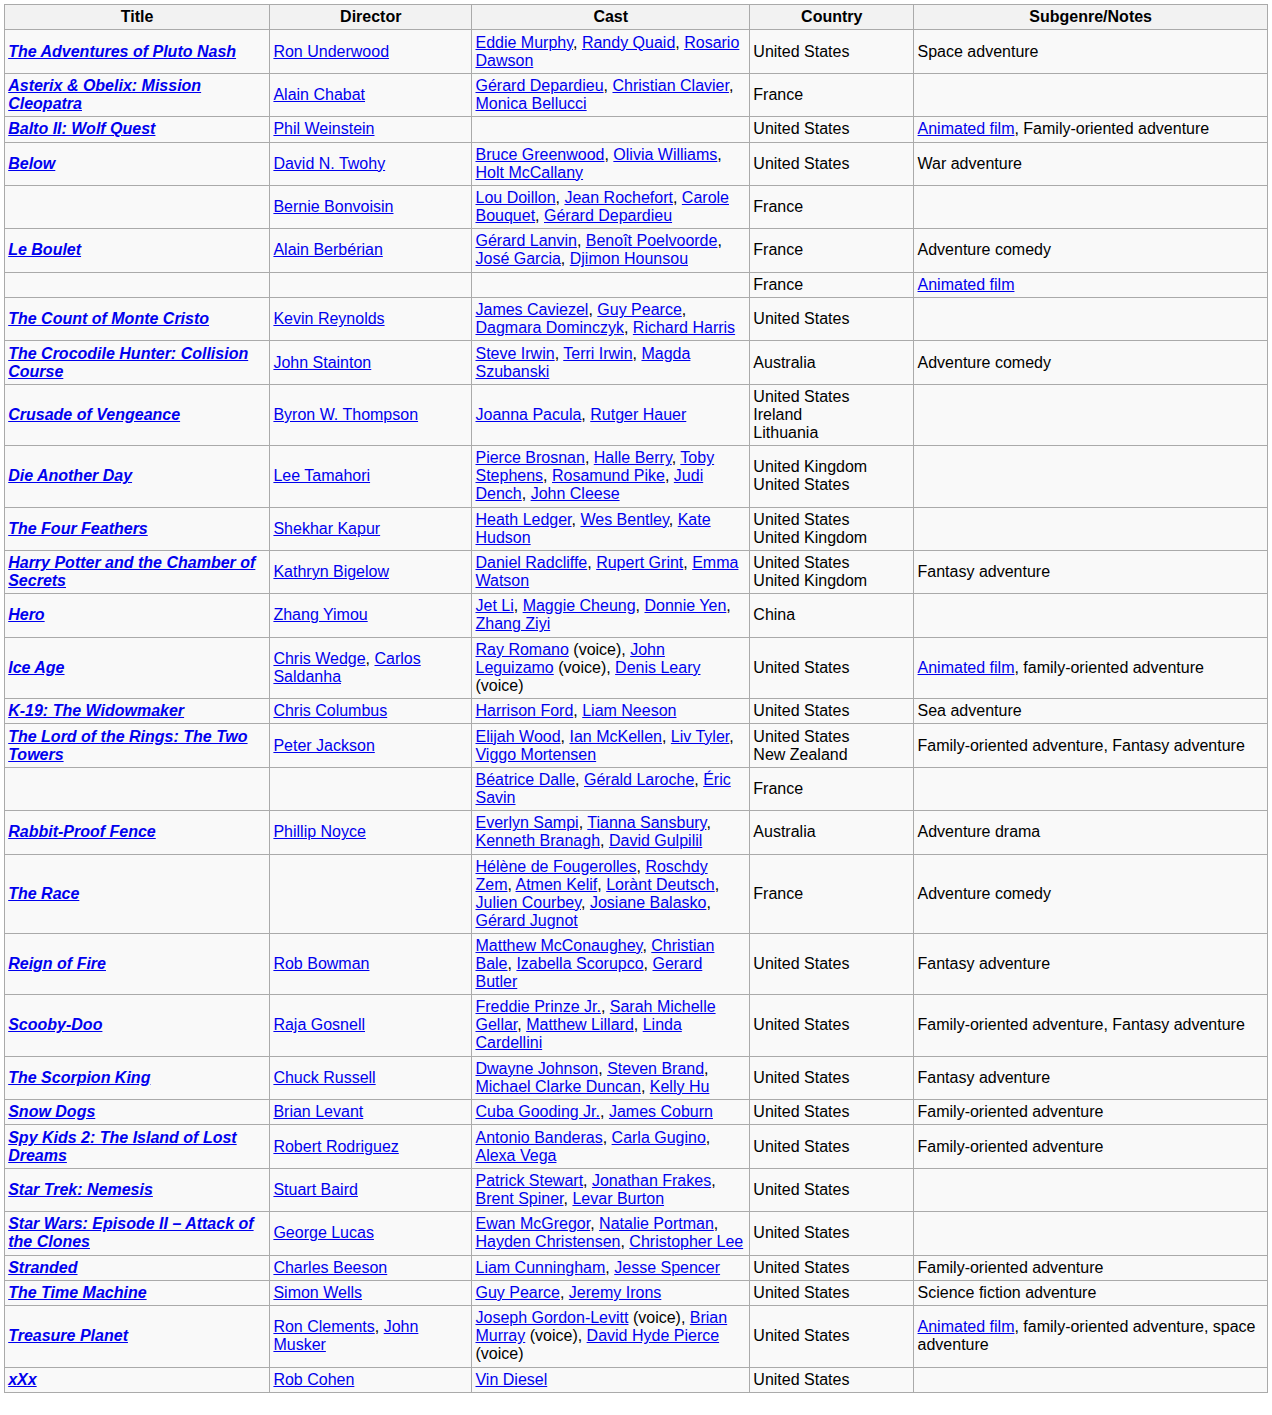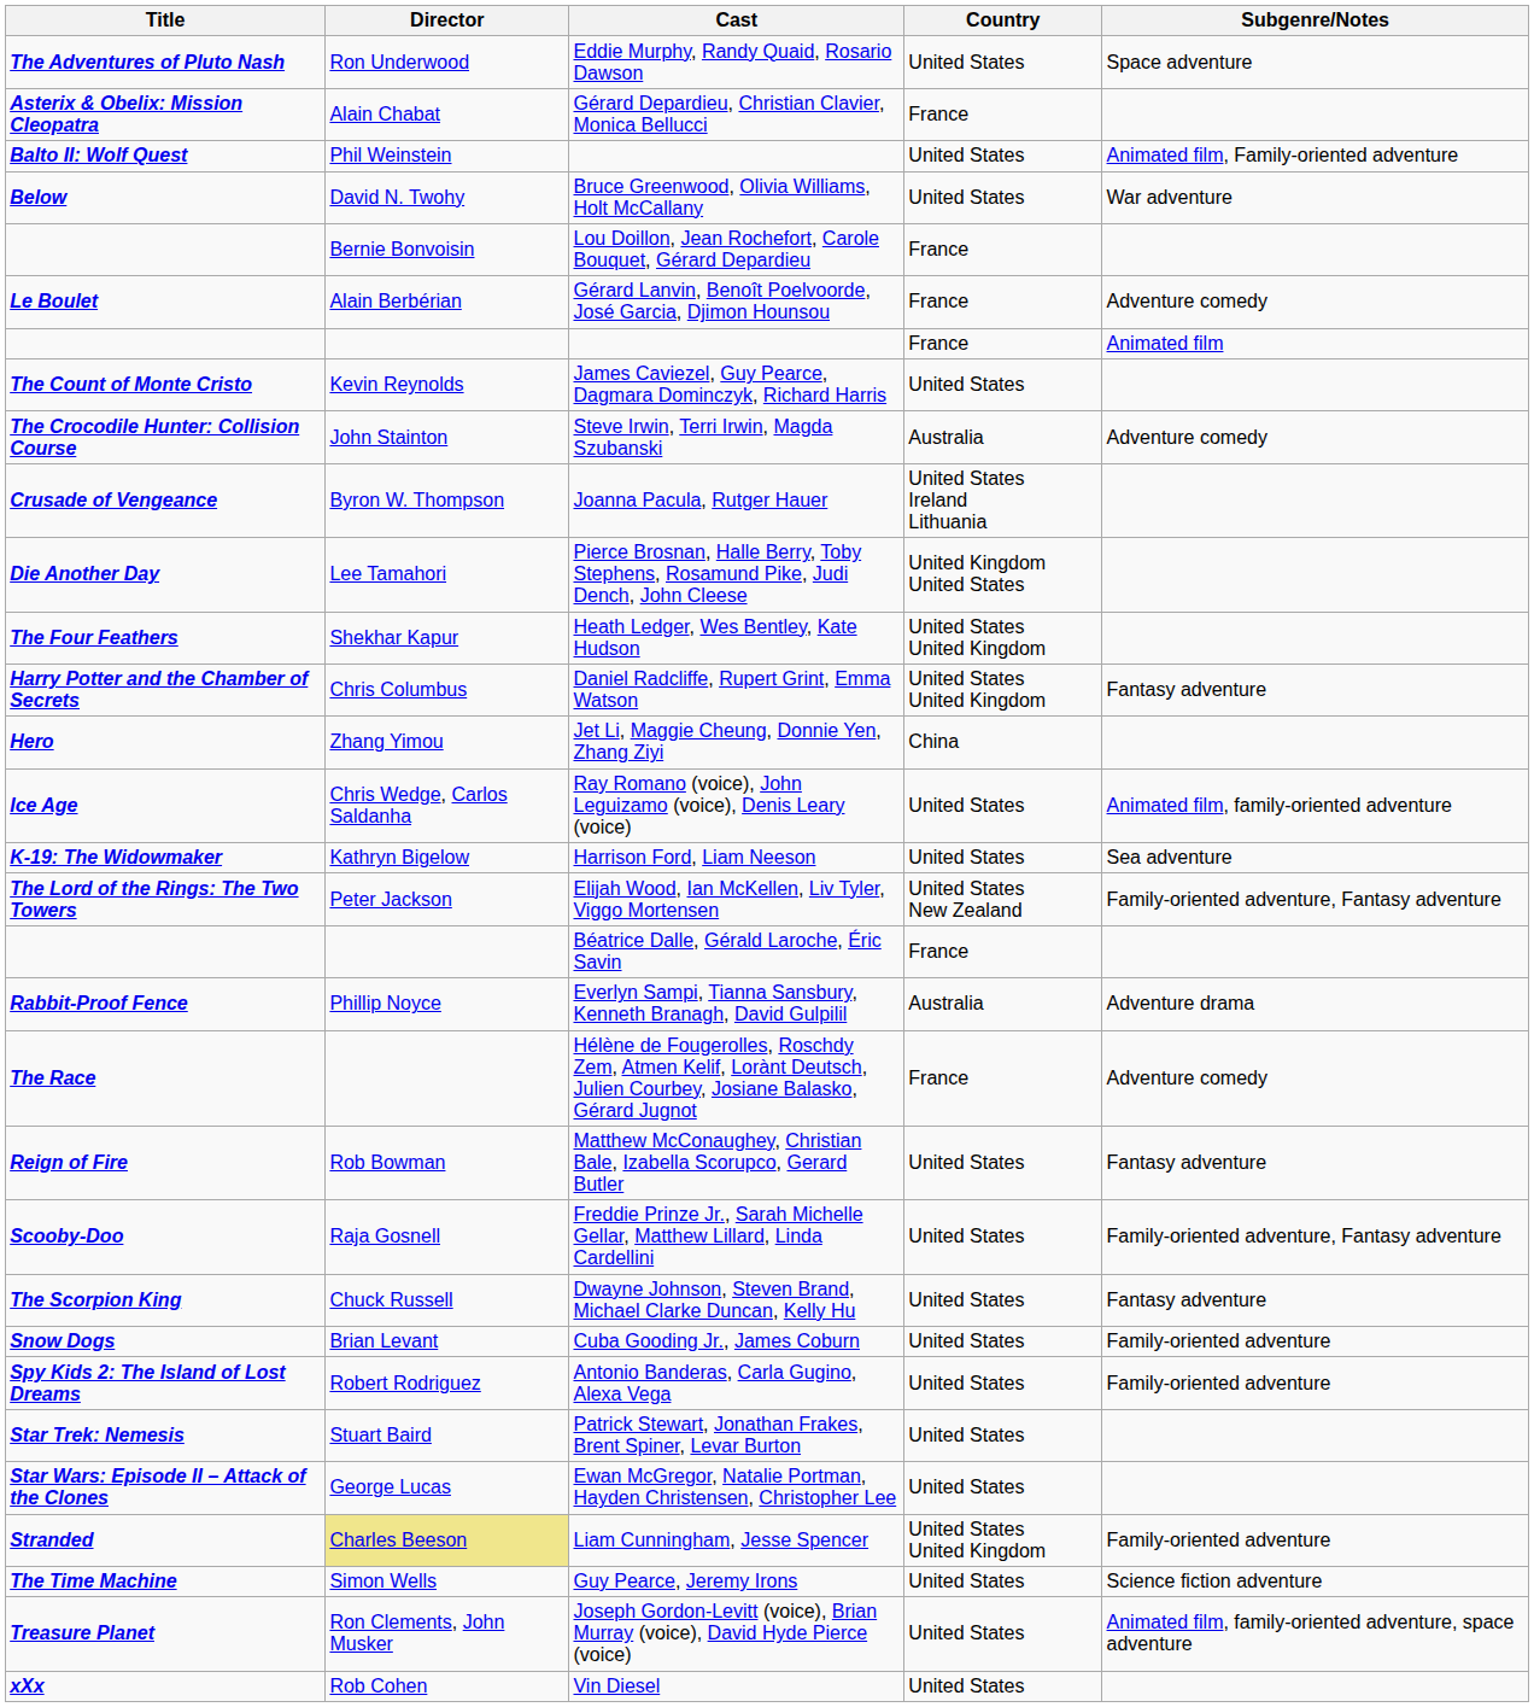 <table class="wikitable" style="width:100%;">
 <tr>
 <th style="width:21%;">Title</th>
 <th style="width:16%;">Director</th>
 <th style="width:22%;">Cast</th>
 <th style="width:13%;">Country</th>
 <th style="width:28%;">Subgenre/Notes</th>
 </tr>
 <tr>
 <td><strong><em><a href='#'>The Adventures of Pluto Nash</a></em></strong></td>
 <td><a href='#'>Ron Underwood</a></td>
 <td><a href='#'>Eddie Murphy</a>, <a href='#'>Randy Quaid</a>, <a href='#'>Rosario Dawson</a></td>
 <td>United States</td>
 <td>Space adventure</td>
 </tr>
 <tr>
 <td><strong><em><a href='#'>Asterix & Obelix: Mission Cleopatra</a></em></strong></td>
 <td><a href='#'>Alain Chabat</a></td>
 <td><a href='#'>Gérard Depardieu</a>, <a href='#'>Christian Clavier</a>, <a href='#'>Monica Bellucci</a></td>
 <td>France</td>
 <td></td>
 </tr>
 <tr>
 <td><strong><em><a href='#'>Balto II: Wolf Quest</a></em></strong></td>
 <td><a href='#'>Phil Weinstein</a></td>
 <td></td>
 <td>United States</td>
 <td><a href='#'>Animated film</a>, Family-oriented adventure</td>
 </tr>
 <tr>
 <td><strong><em><a href='#'>Below</a></em></strong></td>
 <td><a href='#'>David N. Twohy</a></td>
 <td><a href='#'>Bruce Greenwood</a>, <a href='#'>Olivia Williams</a>, <a href='#'>Holt McCallany</a></td>
 <td>United States</td>
 <td>War adventure</td>
 </tr>
 <tr>
 <td><strong><em></em></strong></td>
 <td><a href='#'>Bernie Bonvoisin</a></td>
 <td><a href='#'>Lou Doillon</a>, <a href='#'>Jean Rochefort</a>, <a href='#'>Carole Bouquet</a>, <a href='#'>Gérard Depardieu</a></td>
 <td>France</td>
 <td></td>
 </tr>
 <tr>
 <td><strong><em><a href='#'>Le Boulet</a></em></strong></td>
 <td><a href='#'>Alain Berbérian</a></td>
 <td><a href='#'>Gérard Lanvin</a>, <a href='#'>Benoît Poelvoorde</a>, <a href='#'>José Garcia</a>, <a href='#'>Djimon Hounsou</a></td>
 <td>France</td>
 <td>Adventure comedy</td>
 </tr>
 <tr>
 <td><strong><em></em></strong></td>
 <td></td>
 <td></td>
 <td>France</td>
 <td><a href='#'>Animated film</a></td>
 </tr>
 <tr>
 <td><strong><em><a href='#'>The Count of Monte Cristo</a></em></strong></td>
 <td><a href='#'>Kevin Reynolds</a></td>
 <td><a href='#'>James Caviezel</a>, <a href='#'>Guy Pearce</a>, <a href='#'>Dagmara Dominczyk</a>, <a href='#'>Richard Harris</a></td>
 <td>United States</td>
 <td></td>
 </tr>
 <tr>
 <td><strong><em><a href='#'>The Crocodile Hunter: Collision Course</a></em></strong></td>
 <td><a href='#'>John Stainton</a></td>
 <td><a href='#'>Steve Irwin</a>, <a href='#'>Terri Irwin</a>, <a href='#'>Magda Szubanski</a></td>
 <td>Australia</td>
 <td>Adventure comedy</td>
 </tr>
 <tr>
 <td><strong><em><a href='#'>Crusade of Vengeance</a></em></strong></td>
 <td><a href='#'>Byron W. Thompson</a></td>
 <td><a href='#'>Joanna Pacula</a>, <a href='#'>Rutger Hauer</a></td>
 <td>United States<br>Ireland<br>Lithuania</td>
 <td><br></td>
 </tr>
 <tr>
 <td><strong><em><a href='#'>Die Another Day</a></em></strong></td>
 <td><a href='#'>Lee Tamahori</a></td>
 <td><a href='#'>Pierce Brosnan</a>, <a href='#'>Halle Berry</a>, <a href='#'>Toby Stephens</a>, <a href='#'>Rosamund Pike</a>, <a href='#'>Judi Dench</a>, <a href='#'>John Cleese</a></td>
 <td>United Kingdom<br>United States</td>
 <td></td>
 </tr>
 <tr>
 <td><strong><em><a href='#'>The Four Feathers</a></em></strong></td>
 <td><a href='#'>Shekhar Kapur</a></td>
 <td><a href='#'>Heath Ledger</a>, <a href='#'>Wes Bentley</a>, <a href='#'>Kate Hudson</a></td>
 <td>United States<br>United Kingdom</td>
 <td></td>
 </tr>
 <tr>
 <td><strong><em><a href='#'>Harry Potter and the Chamber of Secrets</a></em></strong></td>
-<td><a href='#'>Kathryn Bigelow</a></td>
+<td><a href='#'>Chris Columbus</a></td>
 <td><a href='#'>Daniel Radcliffe</a>, <a href='#'>Rupert Grint</a>, <a href='#'>Emma Watson</a></td>
 <td>United States<br>United Kingdom</td>
 <td>Fantasy adventure</td>
 </tr>
 <tr>
 <td><strong><em><a href='#'>Hero</a></em></strong></td>
 <td><a href='#'>Zhang Yimou</a></td>
 <td><a href='#'>Jet Li</a>, <a href='#'>Maggie Cheung</a>, <a href='#'>Donnie Yen</a>, <a href='#'>Zhang Ziyi</a></td>
 <td>China</td>
 <td></td>
 </tr>
 <tr>
 <td><strong><em><a href='#'>Ice Age</a></em></strong></td>
 <td><a href='#'>Chris Wedge</a>, <a href='#'>Carlos Saldanha</a></td>
 <td><a href='#'>Ray Romano</a> (voice), <a href='#'>John Leguizamo</a> (voice), <a href='#'>Denis Leary</a> (voice)</td>
 <td>United States</td>
 <td><a href='#'>Animated film</a>, family-oriented adventure</td>
 </tr>
 <tr>
 <td><strong><em><a href='#'>K-19: The Widowmaker</a></em></strong></td>
-<td><a href='#'>Chris Columbus</a></td>
+<td><a href='#'>Kathryn Bigelow</a></td>
 <td><a href='#'>Harrison Ford</a>, <a href='#'>Liam Neeson</a></td>
 <td>United States</td>
 <td>Sea adventure</td>
 </tr>
 <tr>
 <td><strong><em><a href='#'>The Lord of the Rings: The Two Towers</a></em></strong></td>
 <td><a href='#'>Peter Jackson</a></td>
 <td><a href='#'>Elijah Wood</a>, <a href='#'>Ian McKellen</a>, <a href='#'>Liv Tyler</a>, <a href='#'>Viggo Mortensen</a></td>
 <td>United States<br>New Zealand</td>
 <td>Family-oriented adventure, Fantasy adventure</td>
 </tr>
 <tr>
 <td><strong><em></em></strong></td>
 <td></td>
 <td><a href='#'>Béatrice Dalle</a>, <a href='#'>Gérald Laroche</a>, <a href='#'>Éric Savin</a></td>
 <td>France</td>
 <td></td>
 </tr>
 <tr>
 <td><strong><em><a href='#'>Rabbit-Proof Fence</a></em></strong></td>
 <td><a href='#'>Phillip Noyce</a></td>
 <td><a href='#'>Everlyn Sampi</a>, <a href='#'>Tianna Sansbury</a>, <a href='#'>Kenneth Branagh</a>, <a href='#'>David Gulpilil</a></td>
 <td>Australia</td>
 <td>Adventure drama</td>
 </tr>
 <tr>
 <td><strong><em><a href='#'>The Race</a></em></strong></td>
 <td></td>
 <td><a href='#'>Hélène de Fougerolles</a>, <a href='#'>Roschdy Zem</a>, <a href='#'>Atmen Kelif</a>, <a href='#'>Lorànt Deutsch</a>, <a href='#'>Julien Courbey</a>, <a href='#'>Josiane Balasko</a>, <a href='#'>Gérard Jugnot</a></td>
 <td>France</td>
 <td>Adventure comedy</td>
 </tr>
 <tr>
 <td><strong><em><a href='#'>Reign of Fire</a></em></strong></td>
 <td><a href='#'>Rob Bowman</a></td>
 <td><a href='#'>Matthew McConaughey</a>, <a href='#'>Christian Bale</a>, <a href='#'>Izabella Scorupco</a>, <a href='#'>Gerard Butler</a></td>
 <td>United States</td>
 <td>Fantasy adventure</td>
 </tr>
 <tr>
 <td><strong><em><a href='#'>Scooby-Doo</a></em></strong></td>
 <td><a href='#'>Raja Gosnell</a></td>
 <td><a href='#'>Freddie Prinze Jr.</a>, <a href='#'>Sarah Michelle Gellar</a>, <a href='#'>Matthew Lillard</a>, <a href='#'>Linda Cardellini</a></td>
 <td>United States</td>
 <td>Family-oriented adventure, Fantasy adventure</td>
 </tr>
 <tr>
 <td><strong><em><a href='#'>The Scorpion King</a></em></strong></td>
 <td><a href='#'>Chuck Russell</a></td>
 <td><a href='#'>Dwayne Johnson</a>, <a href='#'>Steven Brand</a>, <a href='#'>Michael Clarke Duncan</a>, <a href='#'>Kelly Hu</a></td>
 <td>United States</td>
 <td>Fantasy adventure</td>
 </tr>
 <tr>
 <td><strong><em><a href='#'>Snow Dogs</a></em></strong></td>
 <td><a href='#'>Brian Levant</a></td>
 <td><a href='#'>Cuba Gooding Jr.</a>, <a href='#'>James Coburn</a></td>
 <td>United States</td>
 <td>Family-oriented adventure</td>
 </tr>
 <tr>
 <td><strong><em><a href='#'>Spy Kids 2: The Island of Lost Dreams</a></em></strong></td>
 <td><a href='#'>Robert Rodriguez</a></td>
 <td><a href='#'>Antonio Banderas</a>, <a href='#'>Carla Gugino</a>, <a href='#'>Alexa Vega</a></td>
 <td>United States</td>
 <td>Family-oriented adventure</td>
 </tr>
 <tr>
 <td><strong><em><a href='#'>Star Trek: Nemesis</a></em></strong></td>
 <td><a href='#'>Stuart Baird</a></td>
 <td><a href='#'>Patrick Stewart</a>, <a href='#'>Jonathan Frakes</a>, <a href='#'>Brent Spiner</a>, <a href='#'>Levar Burton</a></td>
 <td>United States</td>
 <td></td>
 </tr>
 <tr>
 <td><strong><em><a href='#'>Star Wars: Episode II – Attack of the Clones</a></em></strong></td>
 <td><a href='#'>George Lucas</a></td>
 <td><a href='#'>Ewan McGregor</a>, <a href='#'>Natalie Portman</a>, <a href='#'>Hayden Christensen</a>, <a href='#'>Christopher Lee</a></td>
 <td>United States</td>
 <td></td>
 </tr>
 <tr>
 <td><strong><em><a href='#'>Stranded</a></em></strong></td>
-<td><a href='#'>Charles Beeson</a></td>
+<td style="background: khaki;"><a href='#'>Charles Beeson</a></td>
 <td><a href='#'>Liam Cunningham</a>, <a href='#'>Jesse Spencer</a></td>
-<td>United States</td>
+<td>United States<br>United Kingdom</td>
 <td>Family-oriented adventure</td>
 </tr>
 <tr>
 <td><strong><em><a href='#'>The Time Machine</a></em></strong></td>
 <td><a href='#'>Simon Wells</a></td>
 <td><a href='#'>Guy Pearce</a>, <a href='#'>Jeremy Irons</a></td>
 <td>United States</td>
 <td>Science fiction adventure</td>
 </tr>
 <tr>
 <td><strong><em><a href='#'>Treasure Planet</a></em></strong></td>
 <td><a href='#'>Ron Clements</a>, <a href='#'>John Musker</a></td>
 <td><a href='#'>Joseph Gordon-Levitt</a> (voice), <a href='#'>Brian Murray</a> (voice), <a href='#'>David Hyde Pierce</a> (voice)</td>
 <td>United States</td>
 <td><a href='#'>Animated film</a>, family-oriented adventure, space adventure</td>
 </tr>
 <tr>
 <td><strong><em><a href='#'>xXx</a></em></strong></td>
 <td><a href='#'>Rob Cohen</a></td>
 <td><a href='#'>Vin Diesel</a></td>
 <td>United States</td>
 <td></td>
 </tr>
 </table>
